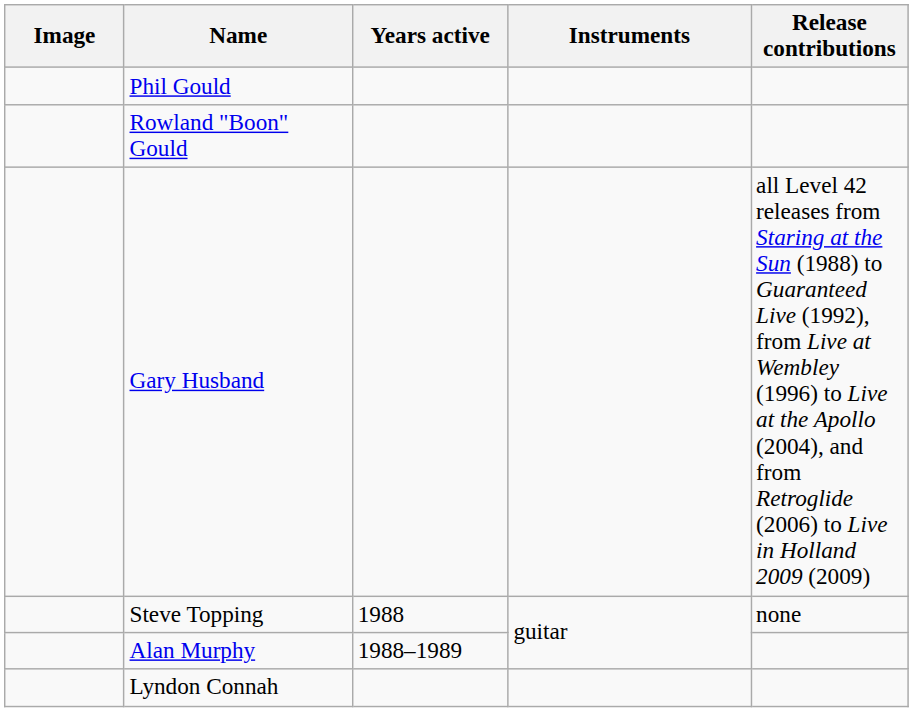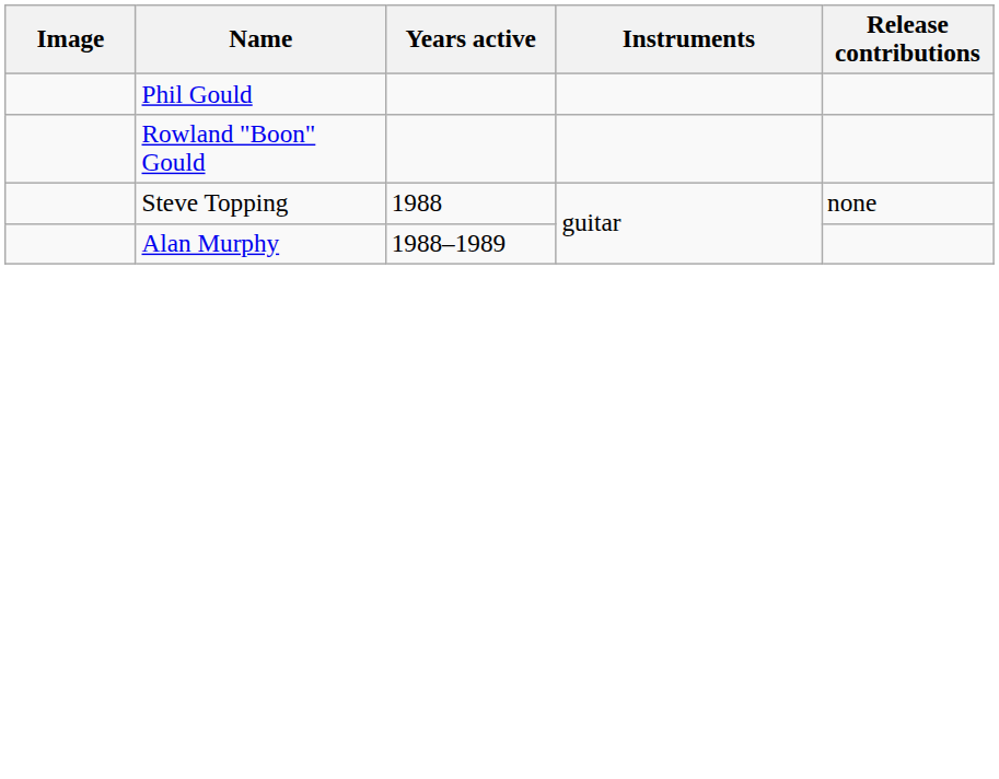 <table class="wikitable" border="1" width=100%>
 <tr>
 <th width="75">Image</th>
 <th width="150">Name</th>
 <th width="100">Years active</th>
 <th width="160">Instruments</th>
 <th>Release contributions</th>
 </tr>
 <tr>
 <td></td>
 <td><a href='#'>Phil Gould</a></td>
 <td></td>
 <td></td>
 <td></td>
 </tr>
 <tr>
 <td></td>
 <td><a href='#'>Rowland "Boon" Gould</a></td>
 <td></td>
 <td></td>
 <td></td>
 </tr>
 <tr>
 <td></td>
-<td><a href='#'>Gary Husband</a></td>
-<td></td>
-<td></td>
-<td>all Level 42 releases from <em><a href='#'>Staring at the Sun</a></em> (1988) to <em>Guaranteed Live</em> (1992), from <em>Live at Wembley</em> (1996) to <em>Live at the Apollo</em> (2004), and from <em>Retroglide</em> (2006) to <em>Live in Holland 2009</em> (2009)</td>
-</tr>
-<tr>
-<td></td>
 <td>Steve Topping</td>
 <td>1988</td>
 <td rowspan="2">guitar</td>
 <td>none</td>
 </tr>
 <tr>
 <td></td>
 <td><a href='#'>Alan Murphy</a></td>
 <td>1988–1989<br></td>
 <td></td>
 </tr>
-<tr>
-<td></td>
-<td>Lyndon Connah</td>
-<td></td>
-<td></td>
-<td></td>
-</tr>
 </table>
